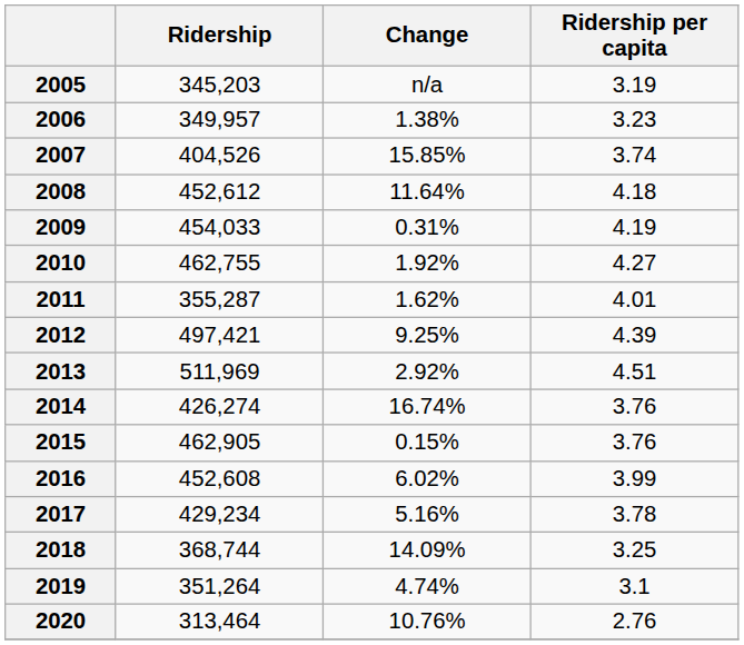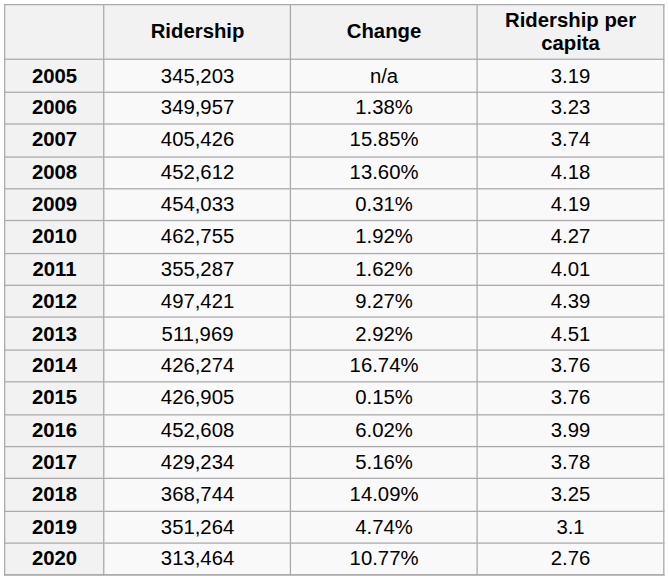 <table class="wikitable"  style="text-align:center; width:520px; margin:auto;">
 <tr>
 <th style="width:50px"></th>
 <th style="width:100px">Ridership</th>
 <th style="width:100px">Change</th>
 <th style="width:100px">Ridership per capita</th>
 </tr>
 <tr>
 <th>2005</th>
 <td>345,203</td>
 <td>n/a</td>
 <td>3.19</td>
 </tr>
 <tr>
 <th>2006</th>
 <td>349,957</td>
 <td>1.38%</td>
 <td>3.23</td>
 </tr>
 <tr>
 <th>2007</th>
-<td>404,526</td>
+<td>405,426</td>
 <td>15.85%</td>
 <td>3.74</td>
 </tr>
 <tr>
 <th>2008</th>
 <td>452,612</td>
-<td>11.64%</td>
+<td>13.60%</td>
 <td>4.18</td>
 </tr>
 <tr>
 <th>2009</th>
 <td>454,033</td>
 <td>0.31%</td>
 <td>4.19</td>
 </tr>
 <tr>
 <th>2010</th>
 <td>462,755</td>
 <td>1.92%</td>
 <td>4.27</td>
 </tr>
 <tr>
 <th>2011</th>
 <td>355,287</td>
 <td>1.62%</td>
 <td>4.01</td>
 </tr>
 <tr>
 <th>2012</th>
 <td>497,421</td>
-<td>9.25%</td>
+<td>9.27%</td>
 <td>4.39</td>
 </tr>
 <tr>
 <th>2013</th>
 <td>511,969</td>
 <td>2.92%</td>
 <td>4.51</td>
 </tr>
 <tr>
 <th>2014</th>
 <td>426,274</td>
 <td>16.74%</td>
 <td>3.76</td>
 </tr>
 <tr>
 <th>2015</th>
-<td>462,905</td>
+<td>426,905</td>
 <td>0.15%</td>
 <td>3.76</td>
 </tr>
 <tr>
 <th>2016</th>
 <td>452,608</td>
 <td>6.02%</td>
 <td>3.99</td>
 </tr>
 <tr>
 <th>2017</th>
 <td>429,234</td>
 <td>5.16%</td>
 <td>3.78</td>
 </tr>
 <tr>
 <th>2018</th>
 <td>368,744</td>
 <td>14.09%</td>
 <td>3.25</td>
 </tr>
 <tr>
 <th>2019</th>
 <td>351,264</td>
 <td>4.74%</td>
 <td>3.1</td>
 </tr>
 <tr>
 <th>2020</th>
 <td>313,464</td>
-<td>10.76%</td>
+<td>10.77%</td>
 <td>2.76</td>
 </tr>
 <tr>
 </tr>
 </table>
